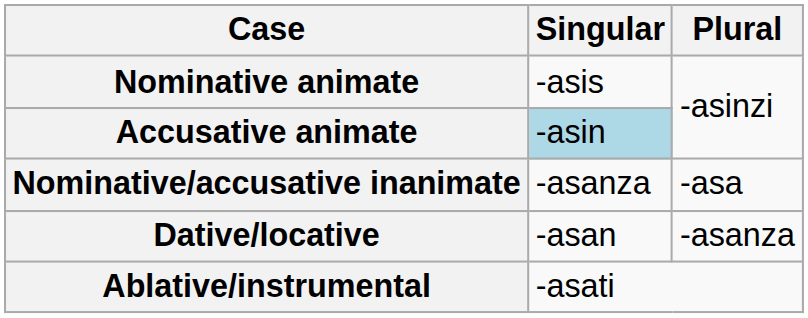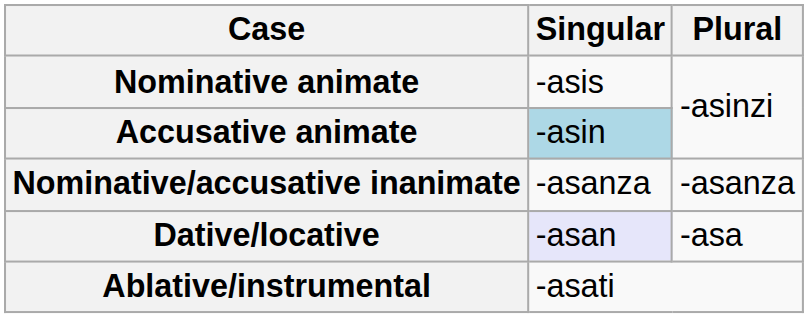 <table class="wikitable">
 <tr>
 <th>Case</th>
 <th>Singular</th>
 <th>Plural</th>
 </tr>
 <tr>
 <th>Nominative animate</th>
 <td>-asis</td>
 <td rowspan="2">-asinzi</td>
 </tr>
 <tr>
 <th>Accusative animate</th>
 <td style="background: lightblue;">-asin</td>
 </tr>
 <tr>
 <th>Nominative/accusative inanimate</th>
 <td>-asanza</td>
-<td>-asa</td>
+<td>-asanza</td>
 </tr>
 <tr>
 <th>Dative/locative</th>
-<td>-asan</td>
-<td>-asanza</td>
+<td style="background: lavender;">-asan</td>
+<td>-asa</td>
 </tr>
 <tr>
 <th>Ablative/instrumental</th>
 <td colspan="2">-asati</td>
 </tr>
 </table>
